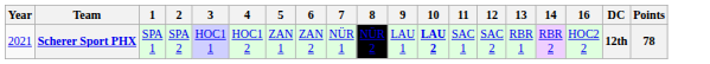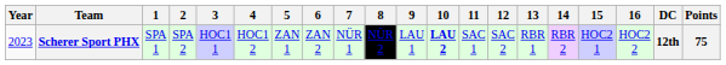 <table class="wikitable" style="text-align:center; font-size:85%">
 <tr>
 <th>Year</th>
 <th>Team</th>
 <th>1</th>
 <th>2</th>
 <th>3</th>
 <th>4</th>
 <th>5</th>
 <th>6</th>
 <th>7</th>
 <th>8</th>
 <th>9</th>
 <th>10</th>
 <th>11</th>
 <th>12</th>
 <th>13</th>
 <th>14</th>
+<th>15</th>
 <th>16</th>
 <th>DC</th>
 <th>Points</th>
 </tr>
 <tr>
-<td><a href='#'>2021</a></td>
+<td><a href='#'>2023</a></td>
 <th><a href='#'>Scherer Sport PHX</a></th>
 <td style="background:#DFFFDF;"><a href='#'>SPA<br>1</a><br></td>
 <td style="background:#DFFFDF;"><a href='#'>SPA<br>2</a><br></td>
 <td style="background:#CFCFFF;"><a href='#'>HOC1<br>1</a><br></td>
 <td style="background:#DFFFDF;"><a href='#'>HOC1<br>2</a><br></td>
 <td style="background:#DFFFDF;"><a href='#'>ZAN<br>1</a><br></td>
 <td style="background:#DFFFDF;"><a href='#'>ZAN<br>2</a><br></td>
 <td style="background:#DFFFDF;"><a href='#'>NÜR<br>1</a><br></td>
 <td style="background:#000000; color:white"><a href='#'><span>NÜR<br>2</span></a><br></td>
 <td style="background:#DFFFDF;"><a href='#'>LAU<br>1</a><br></td>
 <td style="background:#DFFFDF;"><strong><a href='#'>LAU<br>2</a><br></strong></td>
 <td style="background:#DFFFDF;"><a href='#'>SAC<br>1</a><br></td>
 <td style="background:#DFFFDF;"><a href='#'>SAC<br>2</a><br></td>
 <td style="background:#DFFFDF;"><a href='#'>RBR<br>1</a><br></td>
 <td style="background:#EFCFFF;"><a href='#'>RBR<br>2</a><br></td>
+<td style="background:#CFCFFF;"><a href='#'>HOC2<br>1</a><br></td>
 <td style="background:#DFFFDF;"><a href='#'>HOC2<br>2</a><br></td>
 <th>12th</th>
-<th>78</th>
+<th>75</th>
 </tr>
 </table>
